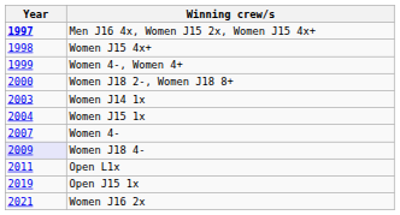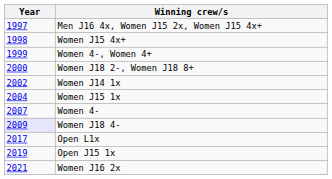 <table class="wikitable">
 <tr>
 <th width=70>Year</th>
 <th width=400>Winning crew/s</th>
 </tr>
 <tr>
-<td><strong><a href='#'>1997</a></strong></td>
+<td><a href='#'>1997</a></td>
 <td>Men J16 4x, Women J15 2x, Women J15 4x+</td>
 </tr>
 <tr>
 <td><a href='#'>1998</a></td>
 <td>Women J15 4x+</td>
 </tr>
 <tr>
 <td><a href='#'>1999</a></td>
 <td>Women 4-, Women 4+</td>
 </tr>
 <tr>
 <td><a href='#'>2000</a></td>
 <td>Women J18 2-, Women J18 8+</td>
 </tr>
 <tr>
-<td><a href='#'>2003</a></td>
+<td><a href='#'>2002</a></td>
 <td>Women J14 1x</td>
 </tr>
 <tr>
 <td><a href='#'>2004</a></td>
 <td>Women J15 1x</td>
 </tr>
 <tr>
 <td><a href='#'>2007</a></td>
 <td>Women 4-</td>
 </tr>
 <tr>
 <td style="background: lavender;"><a href='#'>2009</a></td>
 <td>Women J18 4-</td>
 </tr>
 <tr>
-<td><a href='#'>2011</a></td>
+<td><a href='#'>2017</a></td>
 <td>Open L1x</td>
 </tr>
 <tr>
 <td><a href='#'>2019</a></td>
 <td>Open J15 1x</td>
 </tr>
 <tr>
 <td><a href='#'>2021</a></td>
 <td>Women J16 2x </td>
 </tr>
 </table>
